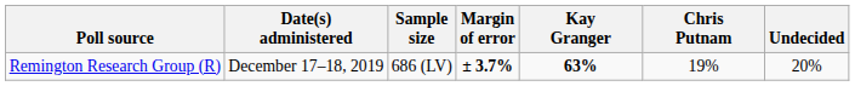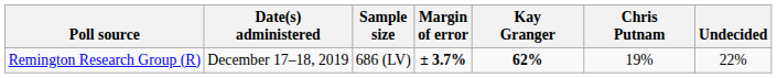 <table class="wikitable" style="font-size:90%;text-align:center;">
 <tr valign=bottom>
 <th>Poll source</th>
 <th>Date(s)<br>administered</th>
 <th>Sample<br>size</th>
 <th>Margin<br>of error</th>
 <th style="width:100px;">Kay<br>Granger</th>
 <th style="width:100px;">Chris<br>Putnam</th>
 <th>Undecided</th>
 </tr>
 <tr>
 <td style="text-align:left;"><a href='#'>Remington Research Group (R)</a></td>
 <td>December 17–18, 2019</td>
 <td>686 (LV)</td>
 <td><strong>± 3.7%</strong></td>
-<td><strong>63%</strong></td>
+<td><strong>62%</strong></td>
 <td>19%</td>
-<td>20%</td>
+<td>22%</td>
 </tr>
 </table>
